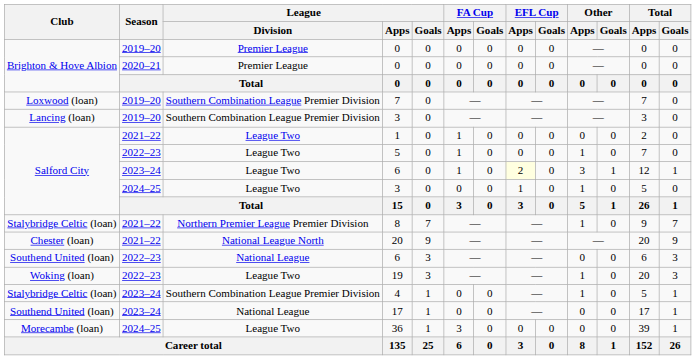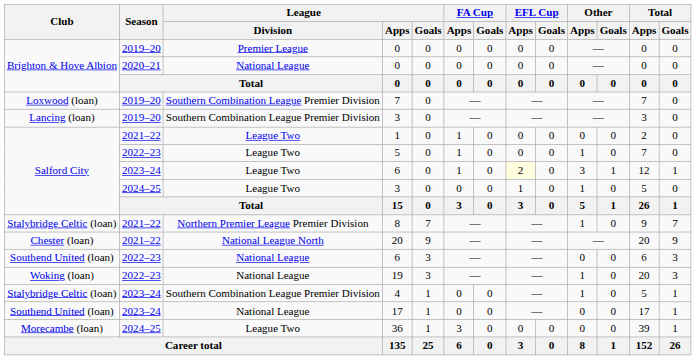 <table class="wikitable" style="text-align: center;">
 <tr>
 <th rowspan="2">Club</th>
 <th rowspan="2">Season</th>
 <th colspan="3">League</th>
 <th colspan="2"><a href='#'>FA Cup</a></th>
 <th colspan="2"><a href='#'>EFL Cup</a></th>
 <th colspan="2">Other</th>
 <th colspan="3">Total</th>
 </tr>
 <tr>
 <th>Division</th>
 <th>Apps</th>
 <th>Goals</th>
 <th>Apps</th>
 <th>Goals</th>
 <th>Apps</th>
 <th>Goals</th>
 <th>Apps</th>
 <th>Goals</th>
 <th>Apps</th>
 <th>Goals</th>
 </tr>
 <tr>
 <td rowspan="3"><a href='#'>Brighton & Hove Albion</a></td>
 <td><a href='#'>2019–20</a></td>
 <td><a href='#'>Premier League</a></td>
 <td>0</td>
 <td>0</td>
 <td>0</td>
 <td>0</td>
 <td>0</td>
 <td>0</td>
 <td colspan="2">—</td>
 <td>0</td>
 <td>0</td>
 </tr>
 <tr>
 <td><a href='#'>2020–21</a></td>
-<td>Premier League</td>
+<td><a href='#'>National League</a></td>
 <td>0</td>
 <td>0</td>
 <td>0</td>
 <td>0</td>
 <td>0</td>
 <td>0</td>
 <td colspan="2">—</td>
 <td>0</td>
 <td>0</td>
 </tr>
 <tr>
 <th colspan=2>Total</th>
 <th>0</th>
 <th>0</th>
 <th>0</th>
 <th>0</th>
 <th>0</th>
 <th>0</th>
 <th>0</th>
 <th>0</th>
 <th>0</th>
 <th>0</th>
 </tr>
 <tr>
 <td><a href='#'>Loxwood</a> (loan)</td>
 <td><a href='#'>2019–20</a></td>
 <td><a href='#'>Southern Combination League</a> Premier Division</td>
 <td>7</td>
 <td>0</td>
 <td colspan="2">—</td>
 <td colspan="2">—</td>
 <td colspan="2">—</td>
 <td>7</td>
 <td>0</td>
 </tr>
 <tr>
 <td><a href='#'>Lancing</a> (loan)</td>
 <td><a href='#'>2019–20</a></td>
 <td>Southern Combination League Premier Division</td>
 <td>3</td>
 <td>0</td>
 <td colspan="2">—</td>
 <td colspan="2">—</td>
 <td colspan="2">—</td>
 <td>3</td>
 <td>0</td>
 </tr>
 <tr>
 <td rowspan="5"><a href='#'>Salford City</a></td>
 <td><a href='#'>2021–22</a></td>
 <td><a href='#'>League Two</a></td>
 <td>1</td>
 <td>0</td>
 <td>1</td>
 <td>0</td>
 <td>0</td>
 <td>0</td>
 <td>0</td>
 <td>0</td>
 <td>2</td>
 <td>0</td>
 </tr>
 <tr>
 <td><a href='#'>2022–23</a></td>
 <td>League Two</td>
 <td>5</td>
 <td>0</td>
 <td>1</td>
 <td>0</td>
 <td>0</td>
 <td>0</td>
 <td>1</td>
 <td>0</td>
 <td>7</td>
 <td>0</td>
 </tr>
 <tr>
 <td><a href='#'>2023–24</a></td>
 <td>League Two</td>
 <td>6</td>
 <td>0</td>
 <td>1</td>
 <td>0</td>
 <td style="background: lightyellow;">2</td>
 <td>0</td>
 <td>3</td>
 <td>1</td>
 <td>12</td>
 <td>1</td>
 </tr>
 <tr>
 <td><a href='#'>2024–25</a></td>
 <td>League Two</td>
 <td>3</td>
 <td>0</td>
 <td>0</td>
 <td>0</td>
 <td>1</td>
 <td>0</td>
 <td>1</td>
 <td>0</td>
 <td>5</td>
 <td>0</td>
 </tr>
 <tr>
 <th colspan=2>Total</th>
 <th>15</th>
 <th>0</th>
 <th>3</th>
 <th>0</th>
 <th>3</th>
 <th>0</th>
 <th>5</th>
 <th>1</th>
 <th>26</th>
 <th>1</th>
 </tr>
 <tr>
 <td><a href='#'>Stalybridge Celtic</a> (loan)</td>
 <td><a href='#'>2021–22</a></td>
 <td><a href='#'>Northern Premier League</a> Premier Division</td>
 <td>8</td>
 <td>7</td>
 <td colspan="2">—</td>
 <td colspan="2">—</td>
 <td>1</td>
 <td>0</td>
 <td>9</td>
 <td>7</td>
 </tr>
 <tr>
 <td><a href='#'>Chester</a> (loan)</td>
 <td><a href='#'>2021–22</a></td>
 <td><a href='#'>National League North</a></td>
 <td>20</td>
 <td>9</td>
 <td colspan="2">—</td>
 <td colspan="2">—</td>
 <td colspan="2">—</td>
 <td>20</td>
 <td>9</td>
 </tr>
 <tr>
 <td><a href='#'>Southend United</a> (loan)</td>
 <td><a href='#'>2022–23</a></td>
 <td><a href='#'>National League</a></td>
 <td>6</td>
 <td>3</td>
 <td colspan="2">—</td>
 <td colspan="2">—</td>
 <td>0</td>
 <td>0</td>
 <td>6</td>
 <td>3</td>
 </tr>
 <tr>
 <td><a href='#'>Woking</a> (loan)</td>
 <td><a href='#'>2022–23</a></td>
-<td>League Two</td>
+<td>National League</td>
 <td>19</td>
 <td>3</td>
 <td colspan="2">—</td>
 <td colspan="2">—</td>
 <td>1</td>
 <td>0</td>
 <td>20</td>
 <td>3</td>
 </tr>
 <tr>
 <td><a href='#'>Stalybridge Celtic</a> (loan)</td>
 <td><a href='#'>2023–24</a></td>
 <td>Southern Combination League Premier Division</td>
 <td>4</td>
 <td>1</td>
 <td>0</td>
 <td>0</td>
 <td colspan="2">—</td>
 <td>1</td>
 <td>0</td>
 <td>5</td>
 <td>1</td>
 </tr>
 <tr>
 <td><a href='#'>Southend United</a> (loan)</td>
 <td><a href='#'>2023–24</a></td>
 <td>National League</td>
 <td>17</td>
 <td>1</td>
 <td>0</td>
 <td>0</td>
 <td colspan="2">—</td>
 <td>0</td>
 <td>0</td>
 <td>17</td>
 <td>1</td>
 </tr>
 <tr>
 <td><a href='#'>Morecambe</a> (loan)</td>
 <td><a href='#'>2024–25</a></td>
 <td>League Two</td>
 <td>36</td>
 <td>1</td>
 <td>3</td>
 <td>0</td>
 <td>0</td>
 <td>0</td>
 <td>0</td>
 <td>0</td>
 <td>39</td>
 <td>1</td>
 </tr>
 <tr>
 <th colspan=3>Career total</th>
 <th>135</th>
 <th>25</th>
 <th>6</th>
 <th>0</th>
 <th>3</th>
 <th>0</th>
 <th>8</th>
 <th>1</th>
 <th>152</th>
 <th>26</th>
 </tr>
 </table>
